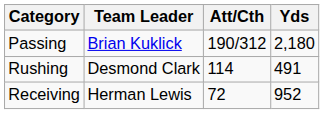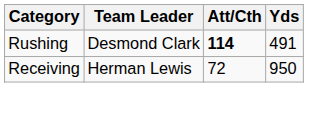 <table class="wikitable">
 <tr>
 <th>Category</th>
 <th>Team Leader</th>
 <th>Att/Cth</th>
 <th>Yds</th>
 </tr>
-<tr style="background: ##ddffdd;">
-<td>Passing</td>
-<td><a href='#'>Brian Kuklick</a></td>
-<td>190/312</td>
-<td>2,180</td>
-</tr>
 <tr style="background: ##ffdddd;">
 <td>Rushing</td>
 <td>Desmond Clark</td>
-<td>114</td>
+<td><strong>114</strong></td>
 <td>491</td>
 </tr>
 <tr style="background: ##ddffdd;">
 <td>Receiving</td>
 <td>Herman Lewis</td>
 <td>72</td>
-<td>952</td>
+<td>950</td>
 </tr>
 </table>
